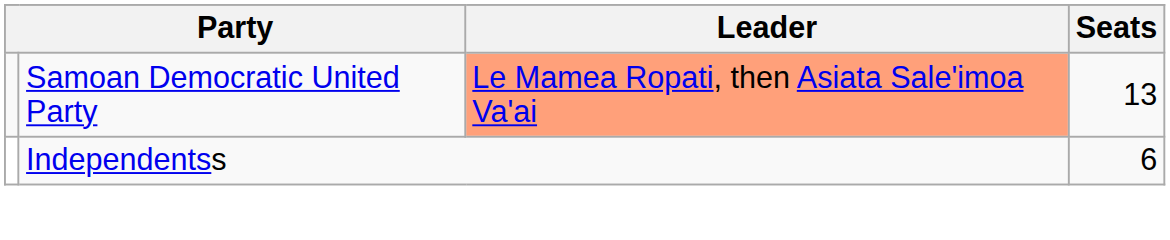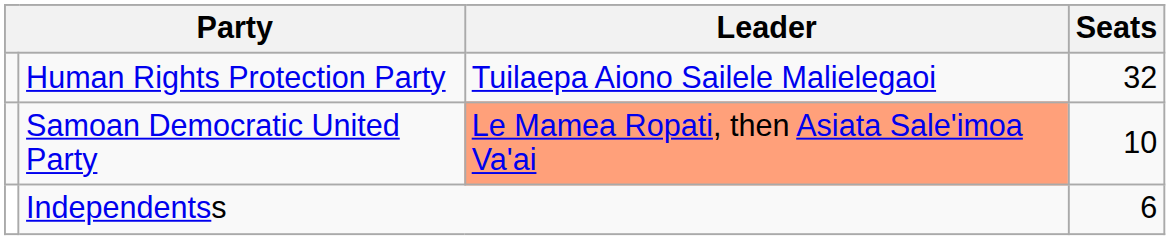 <table class="wikitable">
 <tr>
 <th colspan=2>Party</th>
 <th>Leader</th>
 <th>Seats</th>
 </tr>
 <tr>
 <td bgcolor=></td>
+<td><a href='#'>Human Rights Protection Party</a></td>
+<td><a href='#'>Tuilaepa Aiono Sailele Malielegaoi</a></td>
+<td align=right>32</td>
+</tr>
+<tr>
+<td bgcolor=></td>
 <td><a href='#'>Samoan Democratic United Party</a></td>
 <td style="background: lightsalmon;"><a href='#'>Le Mamea Ropati</a>, then <a href='#'>Asiata Sale'imoa Va'ai</a></td>
-<td align=right>13</td>
+<td align=right>10</td>
 </tr>
 <tr>
 <td bgcolor=#ffffff></td>
 <td colspan=2><a href='#'>Independents</a>s</td>
 <td align=right>6</td>
 </tr>
 </table>
